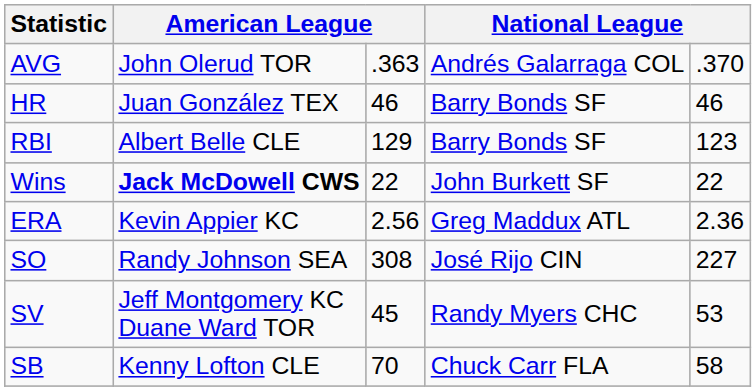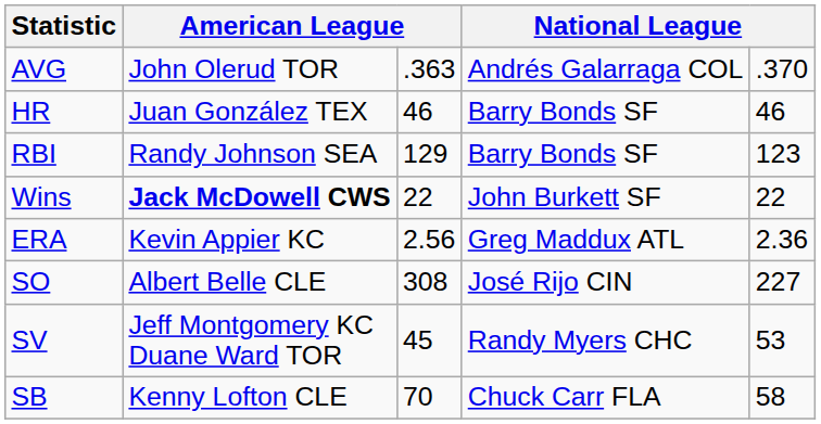 <table class="wikitable">
 <tr>
 <th>Statistic</th>
 <th colspan=2><a href='#'>American League</a></th>
 <th colspan=2><a href='#'>National League</a></th>
 </tr>
 <tr>
 <td><a href='#'>AVG</a></td>
 <td><a href='#'>John Olerud</a> TOR</td>
 <td>.363</td>
 <td><a href='#'>Andrés Galarraga</a> COL</td>
 <td>.370</td>
 </tr>
 <tr>
 <td><a href='#'>HR</a></td>
 <td><a href='#'>Juan González</a> TEX</td>
 <td>46</td>
 <td><a href='#'>Barry Bonds</a> SF</td>
 <td>46</td>
 </tr>
 <tr>
 <td><a href='#'>RBI</a></td>
-<td><a href='#'>Albert Belle</a> CLE</td>
+<td><a href='#'>Randy Johnson</a> SEA</td>
 <td>129</td>
 <td><a href='#'>Barry Bonds</a> SF</td>
 <td>123</td>
 </tr>
 <tr>
 <td><a href='#'>Wins</a></td>
 <td><strong><a href='#'>Jack McDowell</a> CWS</strong></td>
 <td>22</td>
 <td><a href='#'>John Burkett</a> SF</td>
 <td>22</td>
 </tr>
 <tr>
 <td><a href='#'>ERA</a></td>
 <td><a href='#'>Kevin Appier</a> KC</td>
 <td>2.56</td>
 <td><a href='#'>Greg Maddux</a> ATL</td>
 <td>2.36</td>
 </tr>
 <tr>
 <td><a href='#'>SO</a></td>
-<td><a href='#'>Randy Johnson</a> SEA</td>
+<td><a href='#'>Albert Belle</a> CLE</td>
 <td>308</td>
 <td><a href='#'>José Rijo</a> CIN</td>
 <td>227</td>
 </tr>
 <tr>
 <td><a href='#'>SV</a></td>
 <td><a href='#'>Jeff Montgomery</a> KC<br><a href='#'>Duane Ward</a> TOR</td>
 <td>45</td>
 <td><a href='#'>Randy Myers</a> CHC</td>
 <td>53</td>
 </tr>
 <tr>
 <td><a href='#'>SB</a></td>
 <td><a href='#'>Kenny Lofton</a> CLE</td>
 <td>70</td>
 <td><a href='#'>Chuck Carr</a> FLA</td>
 <td>58</td>
 </tr>
 </table>
